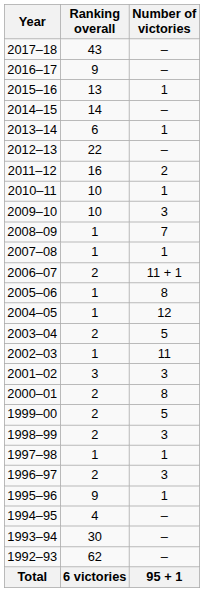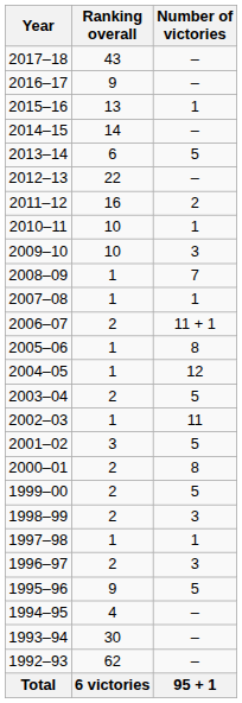 <table class="wikitable">
 <tr>
 <th>Year</th>
 <th>Ranking <br> overall</th>
 <th>Number of <br> victories</th>
 </tr>
 <tr style="text-align:center;">
 <td>2017–18</td>
 <td>43</td>
 <td>–</td>
 </tr>
 <tr style="text-align:center;">
 <td>2016–17</td>
 <td>9</td>
 <td>–</td>
 </tr>
 <tr style="text-align:center;">
 <td>2015–16</td>
 <td>13</td>
 <td>1</td>
 </tr>
 <tr style="text-align:center;">
 <td>2014–15</td>
 <td>14</td>
 <td>–</td>
 </tr>
 <tr style="text-align:center;">
 <td>2013–14</td>
 <td>6</td>
-<td>1</td>
+<td>5</td>
 </tr>
 <tr style="text-align:center;">
 <td>2012–13</td>
 <td>22</td>
 <td>–</td>
 </tr>
 <tr style="text-align:center;">
 <td>2011–12</td>
 <td>16</td>
 <td>2</td>
 </tr>
 <tr style="text-align:center;">
 <td>2010–11</td>
 <td>10</td>
 <td>1</td>
 </tr>
 <tr style="text-align:center;">
 <td>2009–10</td>
 <td>10</td>
 <td>3</td>
 </tr>
 <tr style="text-align:center;">
 <td>2008–09</td>
 <td>1</td>
 <td>7</td>
 </tr>
 <tr style="text-align:center;">
 <td>2007–08</td>
 <td>1</td>
 <td>1</td>
 </tr>
 <tr style="text-align:center;">
 <td>2006–07</td>
 <td>2</td>
 <td>11  + 1</td>
 </tr>
 <tr style="text-align:center;">
 <td>2005–06</td>
 <td>1</td>
 <td>8</td>
 </tr>
 <tr style="text-align:center;">
 <td>2004–05</td>
 <td>1</td>
 <td>12</td>
 </tr>
 <tr style="text-align:center;">
 <td>2003–04</td>
 <td>2</td>
 <td>5</td>
 </tr>
 <tr style="text-align:center;">
 <td>2002–03</td>
 <td>1</td>
 <td>11</td>
 </tr>
 <tr style="text-align:center;">
 <td>2001–02</td>
 <td>3</td>
-<td>3</td>
+<td>5</td>
 </tr>
 <tr style="text-align:center;">
 <td>2000–01</td>
 <td>2</td>
 <td>8</td>
 </tr>
 <tr style="text-align:center;">
 <td>1999–00</td>
 <td>2</td>
 <td>5</td>
 </tr>
 <tr style="text-align:center;">
 <td>1998–99</td>
 <td>2</td>
 <td>3</td>
 </tr>
 <tr style="text-align:center;">
 <td>1997–98</td>
 <td>1</td>
 <td>1</td>
 </tr>
 <tr style="text-align:center;">
 <td>1996–97</td>
 <td>2</td>
 <td>3</td>
 </tr>
 <tr style="text-align:center;">
 <td>1995–96</td>
 <td>9</td>
-<td>1</td>
+<td>5</td>
 </tr>
 <tr style="text-align:center;">
 <td>1994–95</td>
 <td>4</td>
 <td>–</td>
 </tr>
 <tr style="text-align:center;">
 <td>1993–94</td>
 <td>30</td>
 <td>–</td>
 </tr>
 <tr style="text-align:center;">
 <td>1992–93</td>
 <td>62</td>
 <td>–</td>
 </tr>
 <tr>
 <th>Total</th>
 <th>6 victories</th>
 <th>95 + 1</th>
 </tr>
 </table>
